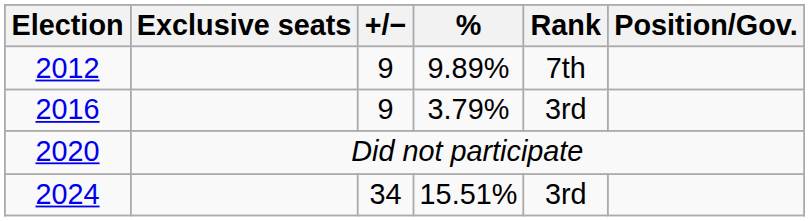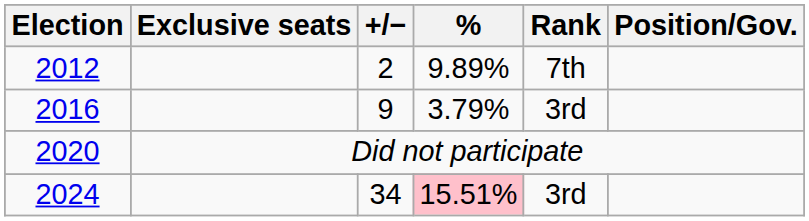 <table class="wikitable" style="text-align:center; font-size:100%; line-height:16px;">
 <tr>
 <th>Election</th>
 <th>Exclusive seats</th>
 <th>+/−</th>
 <th>%</th>
 <th>Rank</th>
 <th>Position/Gov.</th>
 </tr>
 <tr>
 <td><a href='#'>2012</a></td>
 <td></td>
-<td> 9</td>
+<td> 2</td>
 <td>9.89%</td>
 <td> 7th</td>
 <td></td>
 </tr>
 <tr>
 <td><a href='#'>2016</a></td>
 <td></td>
 <td> 9</td>
 <td>3.79%</td>
 <td> 3rd</td>
 <td></td>
 </tr>
 <tr>
 <td><a href='#'>2020</a></td>
 <td colspan=8 align=center><em>Did not participate</em></td>
 </tr>
 <tr>
 <td><a href='#'>2024</a></td>
 <td></td>
 <td> 34</td>
-<td>15.51%</td>
+<td style="background: pink;">15.51%</td>
 <td> 3rd</td>
 <td></td>
 </tr>
 </table>
